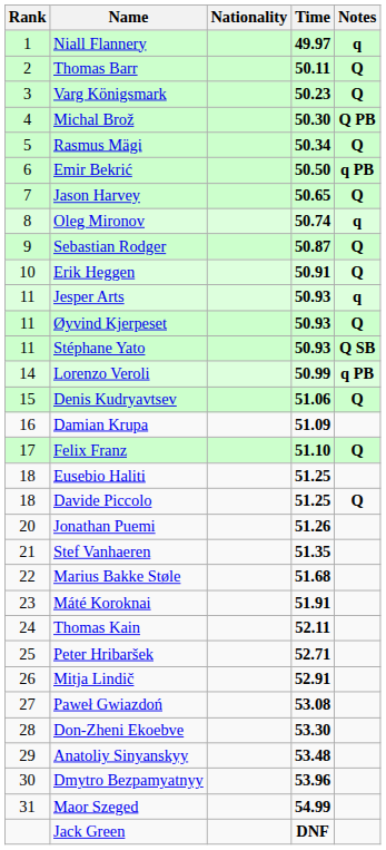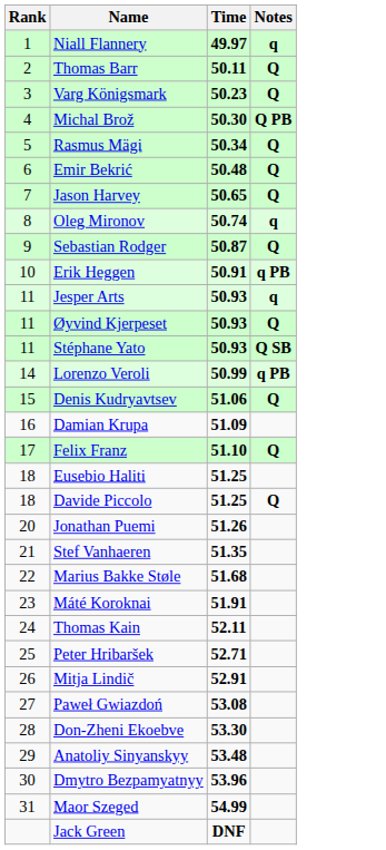 <table class="wikitable sortable" style="text-align:center">
 <tr>
 <th>Rank</th>
 <th>Name</th>
-<th>Nationality</th>
 <th>Time</th>
 <th>Notes</th>
 </tr>
 <tr bgcolor=ccffcc>
 <td>1</td>
 <td align=left><a href='#'>Niall Flannery</a></td>
-<td align=left></td>
 <td><strong>49.97</strong></td>
 <td><strong>q</strong></td>
 </tr>
 <tr bgcolor=ccffcc>
 <td>2</td>
 <td align=left><a href='#'>Thomas Barr</a></td>
-<td align=left></td>
 <td><strong>50.11</strong></td>
 <td><strong>Q</strong></td>
 </tr>
 <tr bgcolor=ccffcc>
 <td>3</td>
 <td align=left><a href='#'>Varg Königsmark</a></td>
-<td align=left></td>
 <td><strong>50.23</strong></td>
 <td><strong>Q</strong></td>
 </tr>
 <tr bgcolor=ccffcc>
 <td>4</td>
 <td align=left><a href='#'>Michal Brož</a></td>
-<td align=left></td>
 <td><strong>50.30</strong></td>
 <td><strong>Q PB</strong></td>
 </tr>
 <tr bgcolor=ccffcc>
 <td>5</td>
 <td align=left><a href='#'>Rasmus Mägi</a></td>
-<td align=left></td>
 <td><strong>50.34</strong></td>
 <td><strong>Q</strong></td>
 </tr>
 <tr bgcolor=ccffcc>
 <td>6</td>
 <td align=left><a href='#'>Emir Bekrić</a></td>
-<td align=left></td>
-<td><strong>50.50</strong></td>
-<td><strong>q PB</strong></td>
+<td><strong>50.48</strong></td>
+<td><strong>Q</strong></td>
 </tr>
 <tr bgcolor=ccffcc>
 <td>7</td>
 <td align=left><a href='#'>Jason Harvey</a></td>
-<td align=left></td>
 <td><strong>50.65</strong></td>
 <td><strong>Q</strong></td>
 </tr>
 <tr bgcolor=ddffdd>
 <td>8</td>
 <td align=left><a href='#'>Oleg Mironov</a></td>
-<td align=left></td>
 <td><strong>50.74</strong></td>
 <td><strong>q</strong></td>
 </tr>
 <tr bgcolor=ccffcc>
 <td>9</td>
 <td align=left><a href='#'>Sebastian Rodger</a></td>
-<td align=left></td>
 <td><strong>50.87</strong></td>
 <td><strong>Q</strong></td>
 </tr>
 <tr bgcolor=ddffdd>
 <td>10</td>
 <td align=left><a href='#'>Erik Heggen</a></td>
-<td align=left></td>
 <td><strong>50.91</strong></td>
-<td><strong>Q</strong></td>
+<td><strong>q PB</strong></td>
 </tr>
 <tr bgcolor=ddffdd>
 <td>11</td>
 <td align=left><a href='#'>Jesper Arts</a></td>
-<td align=left></td>
 <td><strong>50.93</strong></td>
 <td><strong>q</strong></td>
 </tr>
 <tr bgcolor=ccffcc>
 <td>11</td>
 <td align=left><a href='#'>Øyvind Kjerpeset</a></td>
-<td align=left></td>
 <td><strong>50.93</strong></td>
 <td><strong>Q</strong></td>
 </tr>
 <tr bgcolor=ccffcc>
 <td>11</td>
 <td align=left><a href='#'>Stéphane Yato</a></td>
-<td align=left></td>
 <td><strong>50.93</strong></td>
 <td><strong>Q SB</strong></td>
 </tr>
 <tr bgcolor=ddffdd>
 <td>14</td>
 <td align=left><a href='#'>Lorenzo Veroli</a></td>
-<td align=left></td>
 <td><strong>50.99</strong></td>
 <td><strong>q PB</strong></td>
 </tr>
 <tr bgcolor=ccffcc>
 <td>15</td>
 <td align=left><a href='#'>Denis Kudryavtsev</a></td>
-<td align=left></td>
 <td><strong>51.06</strong></td>
 <td><strong>Q</strong></td>
 </tr>
 <tr>
 <td>16</td>
 <td align=left><a href='#'>Damian Krupa</a></td>
-<td align=left></td>
 <td><strong>51.09</strong></td>
 <td></td>
 </tr>
 <tr bgcolor=ccffcc>
 <td>17</td>
 <td align=left><a href='#'>Felix Franz</a></td>
-<td align=left></td>
 <td><strong>51.10</strong></td>
 <td><strong>Q</strong></td>
 </tr>
 <tr>
 <td>18</td>
 <td align=left><a href='#'>Eusebio Haliti</a></td>
-<td align=left></td>
 <td><strong>51.25</strong></td>
 <td></td>
 </tr>
 <tr>
 <td>18</td>
 <td align=left><a href='#'>Davide Piccolo</a></td>
-<td align=left></td>
 <td><strong>51.25</strong></td>
 <td><strong>Q</strong></td>
 </tr>
 <tr>
 <td>20</td>
 <td align=left><a href='#'>Jonathan Puemi</a></td>
-<td align=left></td>
 <td><strong>51.26</strong></td>
 <td></td>
 </tr>
 <tr>
 <td>21</td>
 <td align=left><a href='#'>Stef Vanhaeren</a></td>
-<td align=left></td>
 <td><strong>51.35</strong></td>
 <td></td>
 </tr>
 <tr>
 <td>22</td>
 <td align=left><a href='#'>Marius Bakke Støle</a></td>
-<td align=left></td>
 <td><strong>51.68</strong></td>
 <td></td>
 </tr>
 <tr>
 <td>23</td>
 <td align=left><a href='#'>Máté Koroknai</a></td>
-<td align=left></td>
 <td><strong>51.91</strong></td>
 <td></td>
 </tr>
 <tr>
 <td>24</td>
 <td align=left><a href='#'>Thomas Kain</a></td>
-<td align=left></td>
 <td><strong>52.11</strong></td>
 <td></td>
 </tr>
 <tr>
 <td>25</td>
 <td align=left><a href='#'>Peter Hribaršek</a></td>
-<td align=left></td>
 <td><strong>52.71</strong></td>
 <td></td>
 </tr>
 <tr>
 <td>26</td>
 <td align=left><a href='#'>Mitja Lindič</a></td>
-<td align=left></td>
 <td><strong>52.91</strong></td>
 <td></td>
 </tr>
 <tr>
 <td>27</td>
 <td align=left><a href='#'>Paweł Gwiazdoń</a></td>
-<td align=left></td>
 <td><strong>53.08</strong></td>
 <td></td>
 </tr>
 <tr>
 <td>28</td>
 <td align=left><a href='#'>Don-Zheni Ekoebve</a></td>
-<td align=left></td>
 <td><strong>53.30</strong></td>
 <td></td>
 </tr>
 <tr>
 <td>29</td>
 <td align=left><a href='#'>Anatoliy Sinyanskyy</a></td>
-<td align=left></td>
 <td><strong>53.48</strong></td>
 <td></td>
 </tr>
 <tr>
 <td>30</td>
 <td align=left><a href='#'>Dmytro Bezpamyatnyy</a></td>
-<td align=left></td>
 <td><strong>53.96</strong></td>
 <td></td>
 </tr>
 <tr>
 <td>31</td>
 <td align=left><a href='#'>Maor Szeged</a></td>
-<td align=left></td>
 <td><strong>54.99</strong></td>
 <td></td>
 </tr>
 <tr>
 <td></td>
 <td align=left><a href='#'>Jack Green</a></td>
-<td align=left></td>
 <td><strong>DNF</strong></td>
 <td></td>
 </tr>
 </table>
